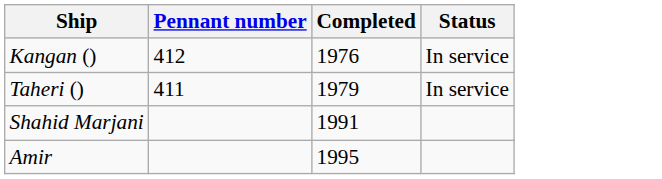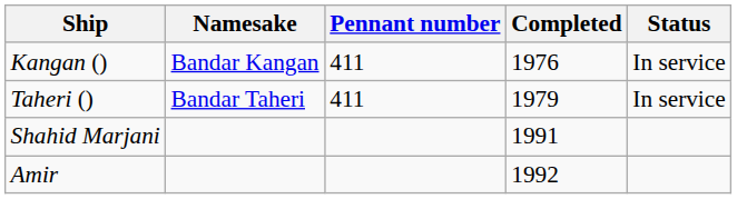 <table class="wikitable">
 <tr>
 <th>Ship</th>
+<th>Namesake</th>
 <th><a href='#'>Pennant number</a></th>
 <th>Completed</th>
 <th>Status</th>
 </tr>
 <tr>
 <td><em>Kangan</em> ()</td>
-<td>412</td>
+<td><a href='#'>Bandar Kangan</a></td>
+<td>411</td>
 <td>1976</td>
 <td>In service</td>
 </tr>
 <tr>
 <td><em>Taheri</em> ()</td>
+<td><a href='#'>Bandar Taheri</a></td>
 <td>411</td>
 <td>1979</td>
 <td>In service</td>
 </tr>
 <tr>
 <td><em>Shahid Marjani</em></td>
 <td></td>
+<td></td>
 <td>1991</td>
 <td></td>
 </tr>
 <tr>
 <td><em>Amir</em></td>
 <td></td>
-<td>1995</td>
+<td></td>
+<td>1992</td>
 <td></td>
 </tr>
 </table>
